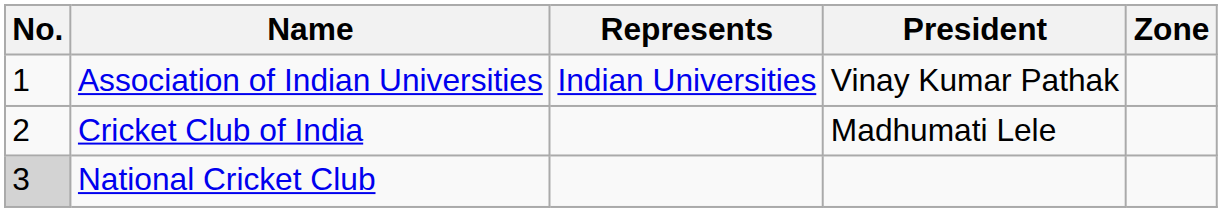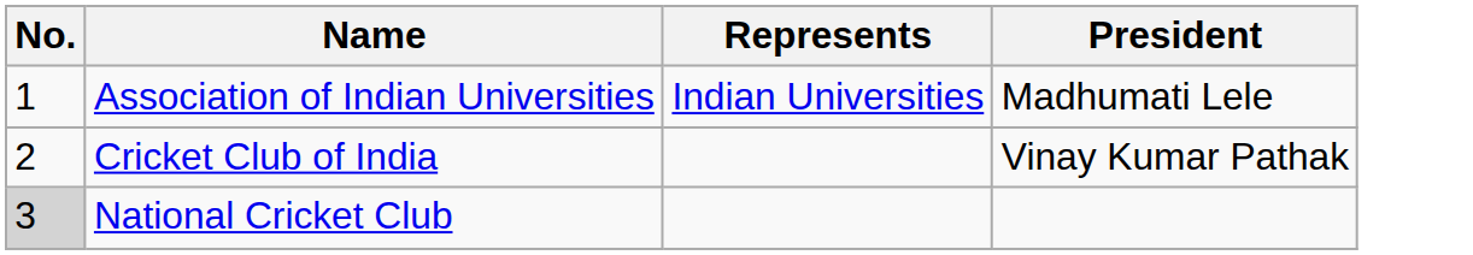 <table class="wikitable">
 <tr>
 <th>No.</th>
 <th>Name</th>
 <th>Represents</th>
 <th>President</th>
-<th>Zone</th>
 </tr>
 <tr>
 <td>1</td>
 <td><a href='#'>Association of Indian Universities</a></td>
 <td><a href='#'>Indian Universities</a></td>
-<td>Vinay Kumar Pathak</td>
-<td></td>
+<td>Madhumati Lele</td>
 </tr>
 <tr>
 <td>2</td>
 <td><a href='#'>Cricket Club of India</a></td>
 <td></td>
-<td>Madhumati Lele</td>
-<td></td>
+<td>Vinay Kumar Pathak</td>
 </tr>
 <tr>
 <td style="background: lightgrey;">3</td>
 <td><a href='#'>National Cricket Club</a></td>
 <td></td>
 <td></td>
-<td></td>
 </tr>
 </table>
